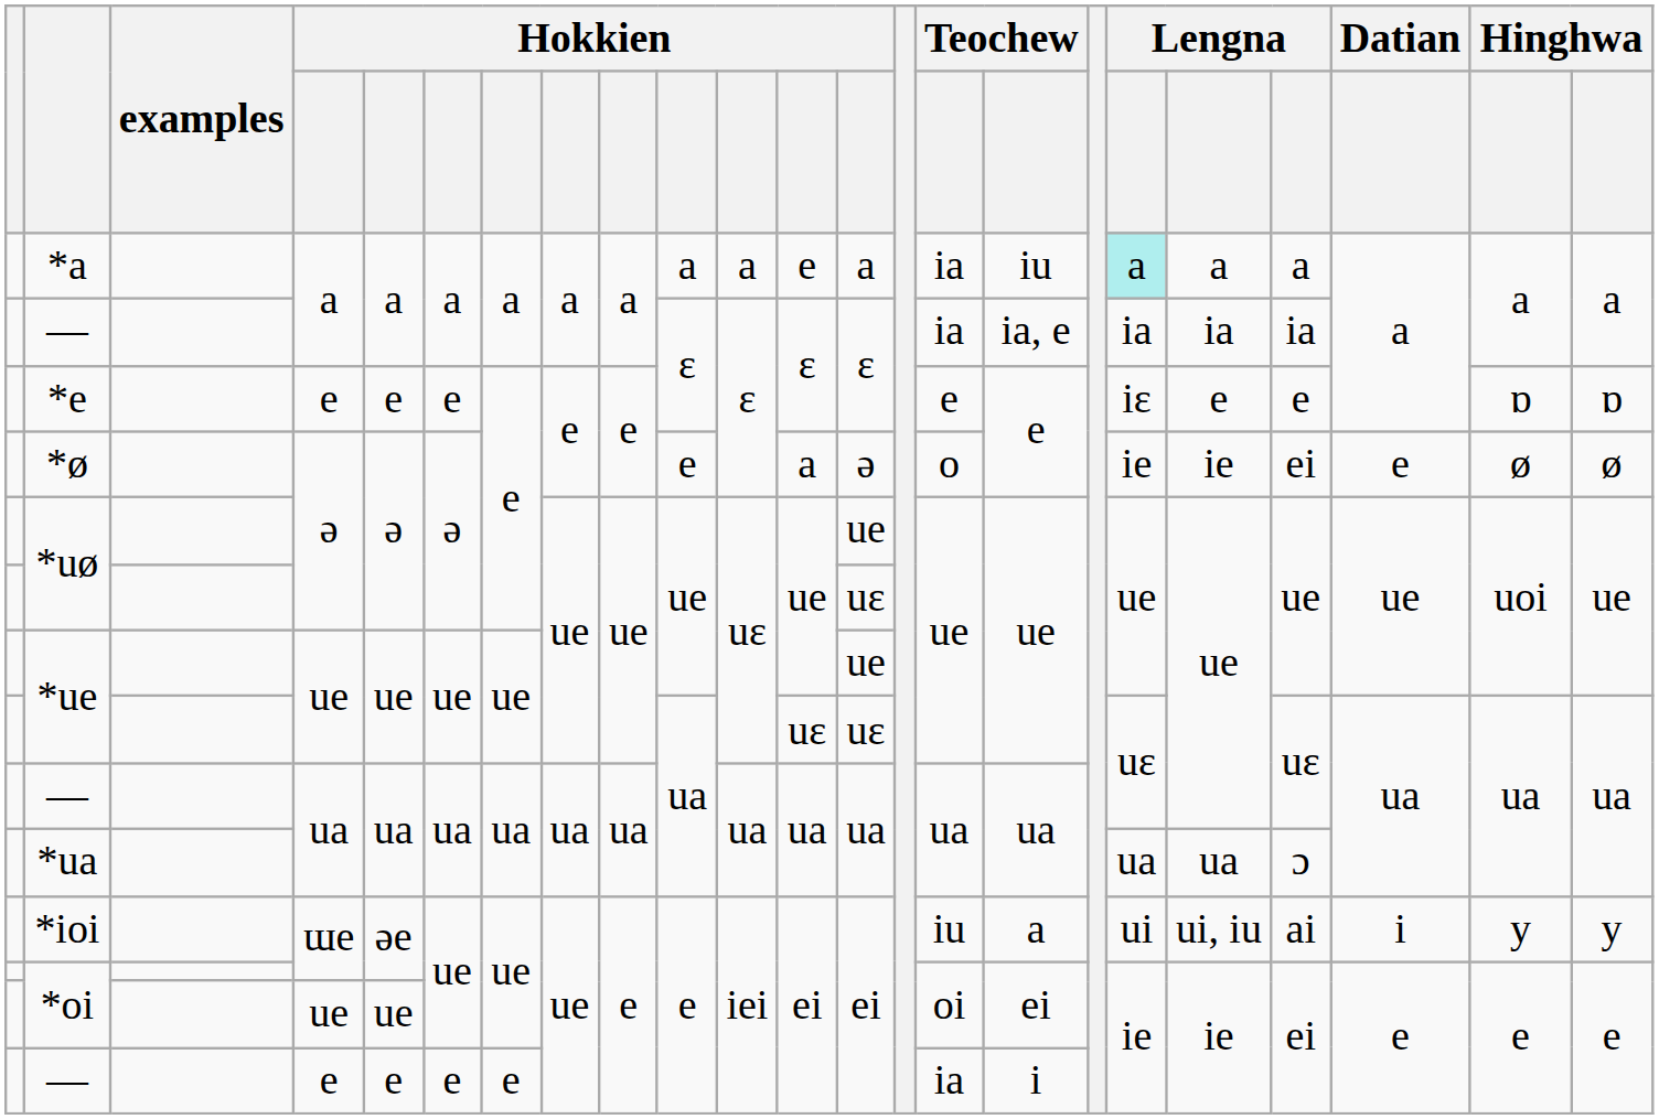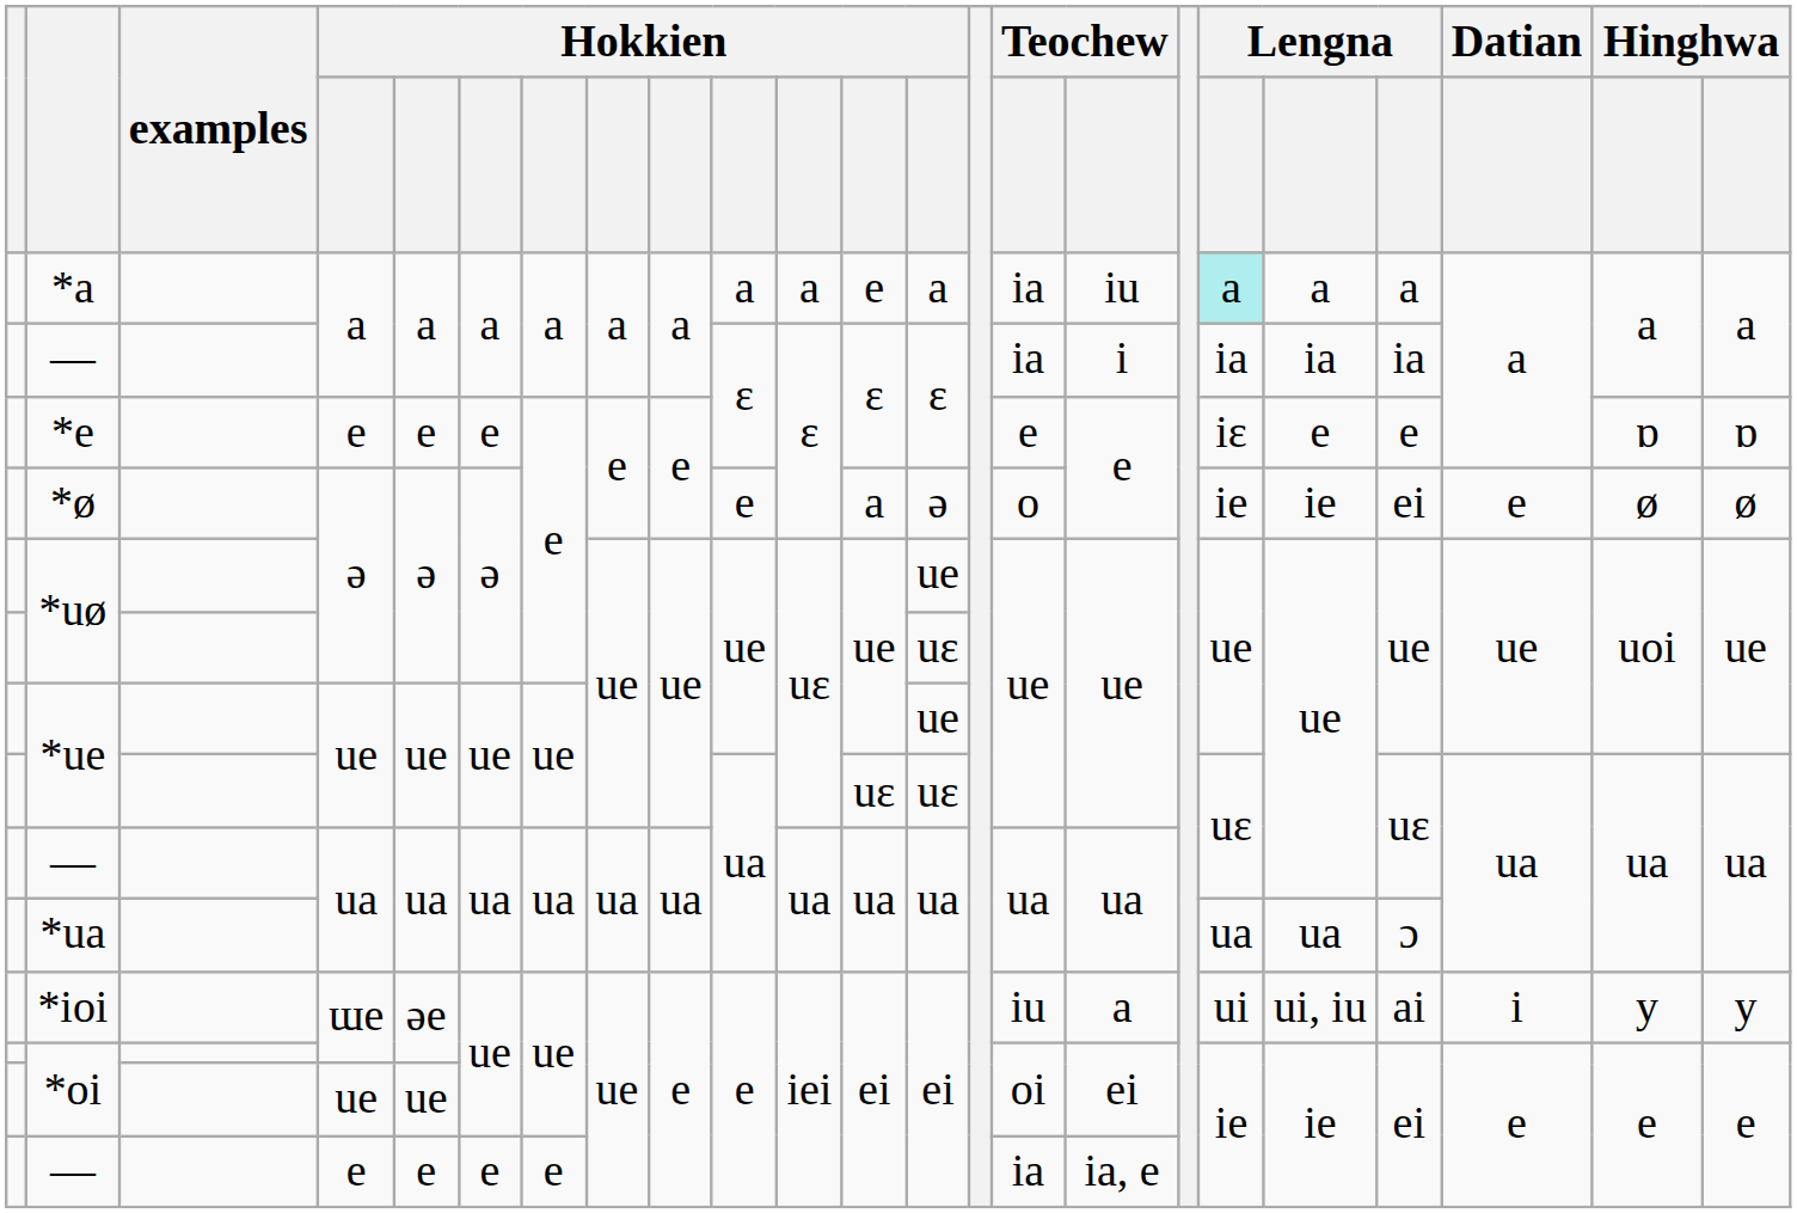 <table class="wikitable" style="text-align:center;">
 <tr>
 <th rowspan="2"></th>
 <th rowspan="2"></th>
 <th rowspan="2">examples</th>
 <th colspan="10">Hokkien</th>
 <th rowspan="16"></th>
 <th colspan="2">Teochew</th>
 <th rowspan="16"></th>
 <th colspan="3">Lengna</th>
 <th>Datian</th>
 <th colspan="2">Hinghwa</th>
 </tr>
 <tr>
 <th></th>
 <th></th>
 <th><br></th>
 <th><br><br><br></th>
 <th></th>
 <th></th>
 <th><br><br></th>
 <th></th>
 <th></th>
 <th></th>
 <th><br></th>
 <th></th>
 <th></th>
 <th></th>
 <th></th>
 <th></th>
 <th></th>
 <th></th>
 </tr>
 <tr>
 <td></td>
 <td>*a</td>
 <td></td>
 <td rowspan="2">a</td>
 <td rowspan="2">a</td>
 <td rowspan="2">a</td>
 <td rowspan="2">a</td>
 <td rowspan="2">a</td>
 <td rowspan="2">a</td>
 <td>a</td>
 <td>a</td>
 <td>e</td>
 <td>a</td>
 <td>ia</td>
 <td>iu</td>
 <td style="background: paleturquoise;">a</td>
 <td>a</td>
 <td>a</td>
 <td rowspan="3">a</td>
 <td rowspan="2">a</td>
 <td rowspan="2">a</td>
 </tr>
 <tr>
 <td></td>
 <td>—</td>
 <td style="text-align: left;"></td>
 <td rowspan="2">ɛ</td>
 <td rowspan="3">ɛ</td>
 <td rowspan="2">ɛ</td>
 <td rowspan="2">ɛ</td>
 <td>ia</td>
-<td>ia, e</td>
+<td>i</td>
 <td>ia</td>
 <td>ia</td>
 <td>ia</td>
 </tr>
 <tr>
 <td></td>
 <td>*e</td>
 <td style="text-align: left;"></td>
 <td>e</td>
 <td>e</td>
 <td>e</td>
 <td rowspan="4">e</td>
 <td rowspan="2">e</td>
 <td rowspan="2">e</td>
 <td>e</td>
 <td rowspan="2">e</td>
 <td>iɛ</td>
 <td>e</td>
 <td>e</td>
 <td>ɒ</td>
 <td>ɒ</td>
 </tr>
 <tr>
 <td></td>
 <td>*ø</td>
 <td style="text-align: left;"></td>
 <td rowspan="3">ə</td>
 <td rowspan="3">ə</td>
 <td rowspan="3">ə</td>
 <td>e</td>
 <td>a</td>
 <td>ə</td>
 <td>o</td>
 <td>ie</td>
 <td>ie</td>
 <td>ei</td>
 <td>e</td>
 <td>ø</td>
 <td>ø</td>
 </tr>
 <tr>
 <td></td>
 <td rowspan="2">*uø</td>
 <td style="text-align: left;"></td>
 <td rowspan="4">ue</td>
 <td rowspan="4">ue</td>
 <td rowspan="3">ue</td>
 <td rowspan="4">uɛ</td>
 <td rowspan="3">ue</td>
 <td>ue</td>
 <td rowspan="4">ue</td>
 <td rowspan="4">ue</td>
 <td rowspan="3">ue</td>
 <td rowspan="5">ue</td>
 <td rowspan="3">ue</td>
 <td rowspan="3">ue</td>
 <td rowspan="3">uoi</td>
 <td rowspan="3">ue</td>
 </tr>
 <tr>
 <td></td>
 <td style="text-align: left;"></td>
 <td>uɛ</td>
 </tr>
 <tr>
 <td></td>
 <td rowspan="2">*ue</td>
 <td style="text-align: left;"></td>
 <td rowspan="2">ue</td>
 <td rowspan="2">ue</td>
 <td rowspan="2">ue</td>
 <td rowspan="2">ue</td>
 <td>ue</td>
 </tr>
 <tr>
 <td></td>
 <td style="text-align: left;"></td>
 <td rowspan="3">ua</td>
 <td>uɛ</td>
 <td>uɛ</td>
 <td rowspan="2">uɛ</td>
 <td rowspan="2">uɛ</td>
 <td rowspan="3">ua</td>
 <td rowspan="3">ua</td>
 <td rowspan="3">ua</td>
 </tr>
 <tr>
 <td></td>
 <td>—</td>
 <td style="text-align: left;"></td>
 <td rowspan="2">ua</td>
 <td rowspan="2">ua</td>
 <td rowspan="2">ua</td>
 <td rowspan="2">ua</td>
 <td rowspan="2">ua</td>
 <td rowspan="2">ua</td>
 <td rowspan="2">ua</td>
 <td rowspan="2">ua</td>
 <td rowspan="2">ua</td>
 <td rowspan="2">ua</td>
 <td rowspan="2">ua</td>
 </tr>
 <tr>
 <td></td>
 <td>*ua</td>
 <td style="text-align: left;"></td>
 <td>ua</td>
 <td>ua</td>
 <td>ɔ</td>
 </tr>
 <tr>
 <td></td>
 <td>*ioi</td>
 <td style="text-align: left;"></td>
 <td rowspan="2">ɯe</td>
 <td rowspan="2">əe</td>
 <td rowspan="3">ue</td>
 <td rowspan="3">ue</td>
 <td rowspan="4">ue</td>
 <td rowspan="4">e</td>
 <td rowspan="4">e</td>
 <td rowspan="4">iei</td>
 <td rowspan="4">ei</td>
 <td rowspan="4">ei</td>
 <td>iu</td>
 <td>a</td>
 <td>ui</td>
 <td>ui, iu</td>
 <td>ai</td>
 <td>i</td>
 <td>y</td>
 <td>y</td>
 </tr>
 <tr>
 <td></td>
 <td rowspan="2">*oi</td>
 <td style="text-align: left;"></td>
 <td rowspan="2">oi</td>
 <td rowspan="2">ei</td>
 <td rowspan="3">ie</td>
 <td rowspan="3">ie</td>
 <td rowspan="3">ei</td>
 <td rowspan="3">e</td>
 <td rowspan="3">e</td>
 <td rowspan="3">e</td>
 </tr>
 <tr>
 <td></td>
 <td style="text-align: left;"></td>
 <td>ue</td>
 <td>ue</td>
 </tr>
 <tr>
 <td></td>
 <td>—</td>
 <td style="text-align: left;"></td>
 <td>e</td>
 <td>e</td>
 <td>e</td>
 <td>e</td>
 <td>ia</td>
-<td>i</td>
+<td>ia, e</td>
 </tr>
 </table>
